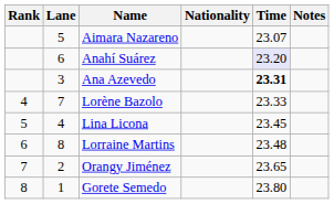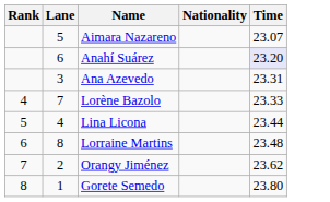 <table class="wikitable sortable" style="text-align:center">
 <tr>
 <th>Rank</th>
 <th>Lane</th>
 <th>Name</th>
 <th>Nationality</th>
 <th>Time</th>
-<th>Notes</th>
 </tr>
 <tr>
 <td></td>
 <td>5</td>
 <td align=left><a href='#'>Aimara Nazareno</a></td>
 <td align=left></td>
 <td>23.07</td>
-<td></td>
 </tr>
 <tr>
 <td></td>
 <td>6</td>
 <td align=left><a href='#'>Anahí Suárez</a></td>
 <td align=left></td>
 <td style="background: lavender;">23.20</td>
-<td></td>
 </tr>
 <tr>
 <td></td>
 <td>3</td>
 <td align=left><a href='#'>Ana Azevedo</a></td>
 <td align=left></td>
-<td><strong>23.31</strong></td>
-<td></td>
+<td>23.31</td>
 </tr>
 <tr>
 <td>4</td>
 <td>7</td>
 <td align=left><a href='#'>Lorène Bazolo</a></td>
 <td align=left></td>
 <td>23.33</td>
-<td></td>
 </tr>
 <tr>
 <td>5</td>
 <td>4</td>
 <td align=left><a href='#'>Lina Licona</a></td>
 <td align=left></td>
-<td>23.45</td>
-<td><strong></strong></td>
+<td>23.44</td>
 </tr>
 <tr>
 <td>6</td>
 <td>8</td>
 <td align=left><a href='#'>Lorraine Martins</a></td>
 <td align=left></td>
 <td>23.48</td>
-<td></td>
 </tr>
 <tr>
 <td>7</td>
 <td>2</td>
 <td align=left><a href='#'>Orangy Jiménez</a></td>
 <td align=left></td>
-<td>23.65</td>
-<td></td>
+<td>23.62</td>
 </tr>
 <tr>
 <td>8</td>
 <td>1</td>
 <td align=left><a href='#'>Gorete Semedo</a></td>
 <td align=left></td>
 <td>23.80</td>
-<td></td>
 </tr>
 </table>
